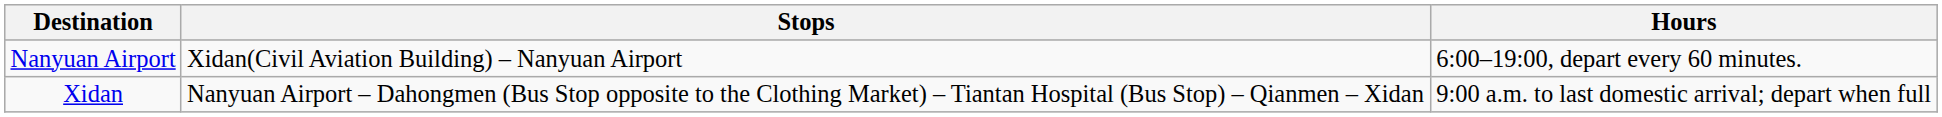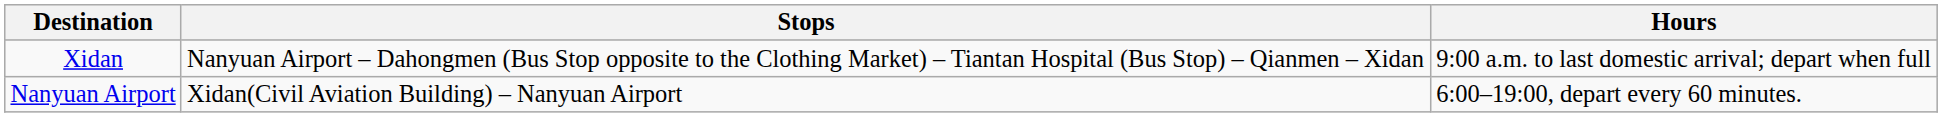 <table class ="wikitable" width="100%" style="line-height:1">
 <tr>
 <th>Destination</th>
 <th>Stops</th>
 <th>Hours</th>
 </tr>
 <tr>
+<td style="text-align:center;"><a href='#'>Xidan</a></td>
+<td>Nanyuan Airport – Dahongmen (Bus Stop opposite to the Clothing Market) – Tiantan Hospital (Bus Stop) – Qianmen – Xidan</td>
+<td>9:00 a.m. to last domestic arrival; depart when full</td>
+</tr>
+<tr>
 <td style="text-align:center;"><a href='#'>Nanyuan Airport</a></td>
 <td>Xidan(Civil Aviation Building) – Nanyuan Airport</td>
 <td>6:00–19:00, depart every 60 minutes.</td>
 </tr>
-<tr>
-<td style="text-align:center;"><a href='#'>Xidan</a></td>
-<td>Nanyuan Airport – Dahongmen (Bus Stop opposite to the Clothing Market) – Tiantan Hospital (Bus Stop) – Qianmen – Xidan</td>
-<td>9:00 a.m. to last domestic arrival; depart when full</td>
-</tr>
 </table>
